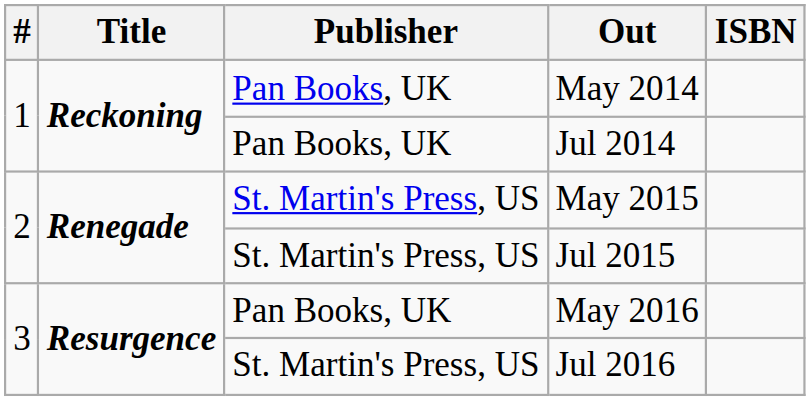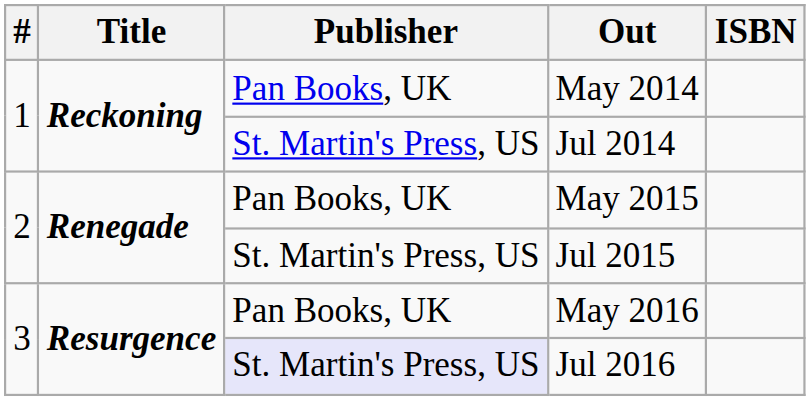 <table class="wikitable sortable">
 <tr>
 <th>#</th>
 <th>Title</th>
 <th>Publisher</th>
 <th>Out</th>
 <th class="unsortable">ISBN</th>
 </tr>
 <tr>
 <td rowspan=2>1</td>
 <td rowspan=2><strong><em>Reckoning</em></strong></td>
 <td><a href='#'>Pan Books</a>, UK</td>
 <td>May 2014</td>
 <td></td>
 </tr>
 <tr>
-<td>Pan Books, UK</td>
+<td><a href='#'>St. Martin's Press</a>, US</td>
 <td>Jul 2014</td>
 <td></td>
 </tr>
 <tr>
 <td rowspan=2>2</td>
 <td rowspan=2><strong><em>Renegade</em></strong></td>
-<td><a href='#'>St. Martin's Press</a>, US</td>
+<td>Pan Books, UK</td>
 <td>May 2015</td>
 <td></td>
 </tr>
 <tr>
 <td>St. Martin's Press, US</td>
 <td>Jul 2015</td>
 <td></td>
 </tr>
 <tr>
 <td rowspan=2>3</td>
 <td rowspan=2><strong><em>Resurgence</em></strong></td>
 <td>Pan Books, UK</td>
 <td>May 2016</td>
 <td></td>
 </tr>
 <tr>
-<td>St. Martin's Press, US</td>
+<td style="background: lavender;">St. Martin's Press, US</td>
 <td>Jul 2016</td>
 <td></td>
 </tr>
 </table>
